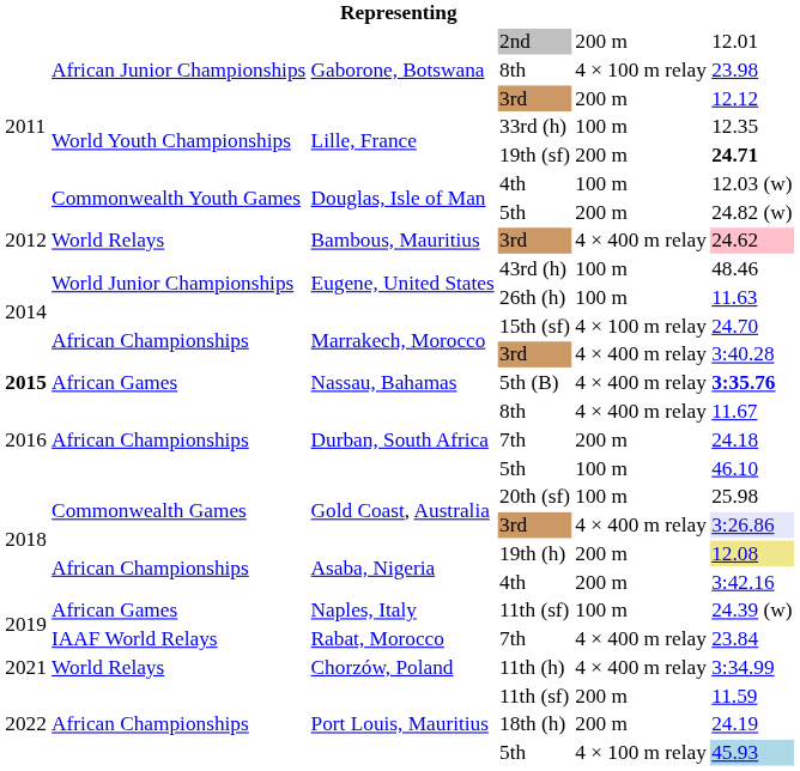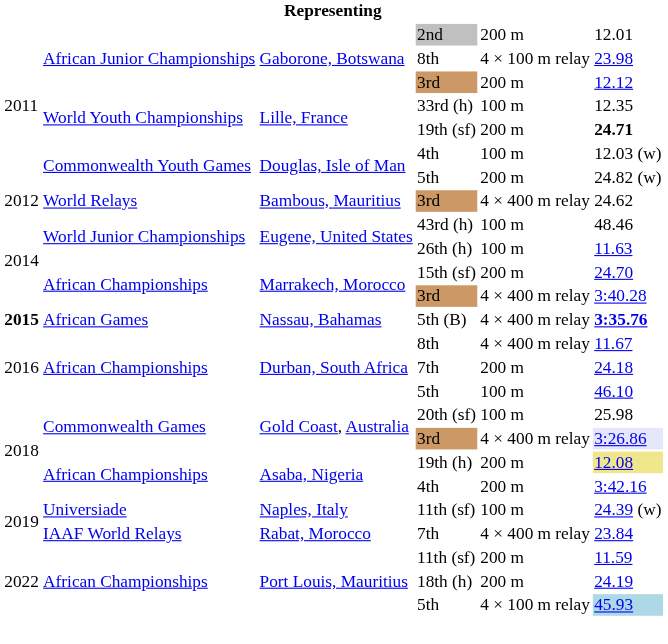 <table>
 <tr>
 <th colspan="6">Representing </th>
 </tr>
 <tr>
 <td rowspan=7>2011</td>
 <td rowspan=3><a href='#'>African Junior Championships</a></td>
 <td rowspan=3><a href='#'>Gaborone, Botswana</a></td>
 <td bgcolor=silver>2nd</td>
 <td>200 m</td>
 <td>12.01</td>
 </tr>
 <tr>
 <td>8th</td>
 <td>4 × 100 m relay</td>
 <td><a href='#'>23.98</a></td>
 </tr>
 <tr>
 <td bgcolor=cc9966>3rd</td>
 <td>200 m</td>
 <td><a href='#'>12.12</a></td>
 </tr>
 <tr>
 <td rowspan=2><a href='#'>World Youth Championships</a></td>
 <td rowspan=2><a href='#'>Lille, France</a></td>
 <td>33rd (h)</td>
 <td>100 m</td>
 <td>12.35</td>
 </tr>
 <tr>
 <td>19th (sf)</td>
 <td>200 m</td>
 <td><strong>24.71</strong></td>
 </tr>
 <tr>
 <td rowspan=2><a href='#'>Commonwealth Youth Games</a></td>
 <td rowspan=2><a href='#'>Douglas, Isle of Man</a></td>
 <td>4th</td>
 <td>100 m</td>
 <td>12.03 (w)</td>
 </tr>
 <tr>
 <td>5th</td>
 <td>200 m</td>
 <td>24.82 (w)</td>
 </tr>
 <tr>
 <td>2012</td>
 <td><a href='#'>World Relays</a></td>
 <td><a href='#'>Bambous, Mauritius</a></td>
 <td bgcolor=cc9966>3rd</td>
 <td>4 × 400 m relay</td>
-<td style="background: pink;">24.62</td>
+<td>24.62</td>
 </tr>
 <tr>
 <td rowspan=4>2014</td>
 <td rowspan=2><a href='#'>World Junior Championships</a></td>
 <td rowspan=2><a href='#'>Eugene, United States</a></td>
 <td>43rd (h)</td>
 <td>100 m</td>
 <td>48.46</td>
 </tr>
 <tr>
 <td>26th (h)</td>
 <td>100 m</td>
 <td><a href='#'>11.63</a></td>
 </tr>
 <tr>
 <td rowspan=2><a href='#'>African Championships</a></td>
 <td rowspan=2><a href='#'>Marrakech, Morocco</a></td>
 <td>15th (sf)</td>
-<td>4 × 100 m relay</td>
+<td>200 m</td>
 <td><a href='#'>24.70</a></td>
 </tr>
 <tr>
 <td bgcolor=cc9966>3rd</td>
 <td>4 × 400 m relay</td>
 <td><a href='#'>3:40.28</a></td>
 </tr>
 <tr>
 <td><strong>2015</strong></td>
 <td><a href='#'>African Games</a></td>
 <td><a href='#'>Nassau, Bahamas</a></td>
 <td>5th (B)</td>
 <td>4 × 400 m relay</td>
 <td><strong><a href='#'>3:35.76</a></strong></td>
 </tr>
 <tr>
 <td rowspan=3>2016</td>
 <td rowspan=3><a href='#'>African Championships</a></td>
 <td rowspan=3><a href='#'>Durban, South Africa</a></td>
 <td>8th</td>
 <td>4 × 400 m relay</td>
 <td><a href='#'>11.67</a></td>
 </tr>
 <tr>
 <td>7th</td>
 <td>200 m</td>
 <td><a href='#'>24.18</a></td>
 </tr>
 <tr>
 <td>5th</td>
 <td>100 m</td>
 <td><a href='#'>46.10</a></td>
 </tr>
 <tr>
 <td rowspan=4>2018</td>
 <td rowspan=2><a href='#'>Commonwealth Games</a></td>
 <td rowspan=2><a href='#'>Gold Coast</a>, <a href='#'>Australia</a></td>
 <td>20th (sf)</td>
 <td>100 m</td>
 <td>25.98</td>
 </tr>
 <tr>
 <td bgcolor=cc9966>3rd</td>
 <td>4 × 400 m relay</td>
 <td style="background: lavender;"><a href='#'>3:26.86</a></td>
 </tr>
 <tr>
 <td rowspan=2><a href='#'>African Championships</a></td>
 <td rowspan=2><a href='#'>Asaba, Nigeria</a></td>
 <td>19th (h)</td>
 <td>200 m</td>
 <td style="background: khaki;"><a href='#'>12.08</a></td>
 </tr>
 <tr>
 <td>4th</td>
 <td>200 m</td>
 <td><a href='#'>3:42.16</a></td>
 </tr>
 <tr>
 <td rowspan=2>2019</td>
-<td><a href='#'>African Games</a></td>
+<td><a href='#'>Universiade</a></td>
 <td><a href='#'>Naples, Italy</a></td>
 <td>11th (sf)</td>
 <td>100 m</td>
 <td><a href='#'>24.39</a> (w)</td>
 </tr>
 <tr>
 <td><a href='#'>IAAF World Relays</a></td>
 <td><a href='#'>Rabat, Morocco</a></td>
 <td>7th</td>
 <td>4 × 400 m relay</td>
 <td><a href='#'>23.84</a></td>
-</tr>
-<tr>
-<td>2021</td>
-<td><a href='#'>World Relays</a></td>
-<td><a href='#'>Chorzów, Poland</a></td>
-<td>11th (h)</td>
-<td>4 × 400 m relay</td>
-<td><a href='#'>3:34.99</a></td>
 </tr>
 <tr>
 <td rowspan=3>2022</td>
 <td rowspan=3><a href='#'>African Championships</a></td>
 <td rowspan=3><a href='#'>Port Louis, Mauritius</a></td>
 <td>11th (sf)</td>
 <td>200 m</td>
 <td><a href='#'>11.59</a></td>
 </tr>
 <tr>
 <td>18th (h)</td>
 <td>200 m</td>
 <td><a href='#'>24.19</a></td>
 </tr>
 <tr>
 <td>5th</td>
 <td>4 × 100 m relay</td>
 <td style="background: lightblue;"><a href='#'>45.93</a></td>
 </tr>
 </table>
